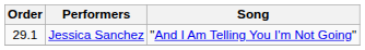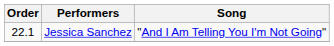 <table class="wikitable" style="text-align:center; width:auto;">
 <tr>
 <th scope="col">Order</th>
 <th scope="col">Performers</th>
 <th scope="col">Song</th>
 </tr>
 <tr>
-<td>29.1</td>
+<td>22.1</td>
 <td><a href='#'>Jessica Sanchez</a></td>
 <td>"<a href='#'>And I Am Telling You I'm Not Going</a>"</td>
 </tr>
 <tr>
 </tr>
 </table>
